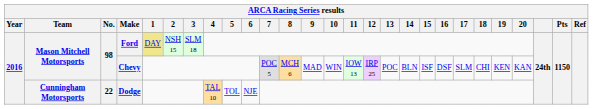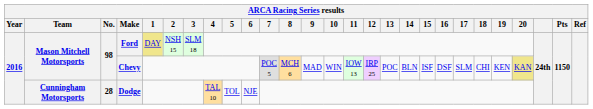 <table class="wikitable" style="text-align:center; font-size:75%">
 <tr>
 <th colspan=45><a href='#'>ARCA Racing Series</a> results</th>
 </tr>
 <tr>
 <th>Year</th>
 <th>Team</th>
 <th>No.</th>
 <th>Make</th>
 <th>1</th>
 <th>2</th>
 <th>3</th>
 <th>4</th>
 <th>5</th>
 <th>6</th>
 <th>7</th>
 <th>8</th>
 <th>9</th>
 <th>10</th>
 <th>11</th>
 <th>12</th>
 <th>13</th>
 <th>14</th>
 <th>15</th>
 <th>16</th>
 <th>17</th>
 <th>18</th>
 <th>19</th>
 <th>20</th>
 <th></th>
 <th>Pts</th>
 <th>Ref</th>
 </tr>
 <tr>
 <th rowspan=3><a href='#'>2016</a></th>
 <th rowspan=2><a href='#'>Mason Mitchell Motorsports</a></th>
 <th rowspan=2>98</th>
 <th><a href='#'>Ford</a></th>
 <td style="background: khaki;"><a href='#'>DAY</a></td>
 <td style="background:#DFFFDF;"><a href='#'>NSH</a><br><small>15</small></td>
 <td style="background:#DFFFDF;"><a href='#'>SLM</a><br><small>18</small></td>
 <td colspan=17></td>
 <th rowspan=3>24th</th>
 <th rowspan=3>1150</th>
 <th rowspan=3></th>
 </tr>
 <tr>
 <th><a href='#'>Chevy</a></th>
 <td colspan=6></td>
 <td style="background:#DFDFDF;"><a href='#'>POC</a><br><small>5</small></td>
 <td style="background:#FFDF9F;"><a href='#'>MCH</a><br><small>6</small></td>
 <td><a href='#'>MAD</a></td>
 <td><a href='#'>WIN</a></td>
 <td style="background:#DFFFDF;"><a href='#'>IOW</a><br><small>13</small></td>
 <td style="background:#EFCFFF;"><a href='#'>IRP</a><br><small>25</small></td>
 <td><a href='#'>POC</a></td>
 <td><a href='#'>BLN</a></td>
 <td><a href='#'>ISF</a></td>
 <td><a href='#'>DSF</a></td>
 <td><a href='#'>SLM</a></td>
 <td><a href='#'>CHI</a></td>
 <td><a href='#'>KEN</a></td>
-<td><a href='#'>KAN</a></td>
+<td style="background: khaki;"><a href='#'>KAN</a></td>
 </tr>
 <tr>
 <th><a href='#'>Cunningham Motorsports</a></th>
-<th>22</th>
+<th>28</th>
 <th><a href='#'>Dodge</a></th>
 <td colspan=3></td>
 <td style="background:#FFDF9F;"><a href='#'>TAL</a><br><small>10</small></td>
 <td><a href='#'>TOL</a></td>
 <td><a href='#'>NJE</a></td>
 <td colspan=14></td>
 </tr>
 </table>
